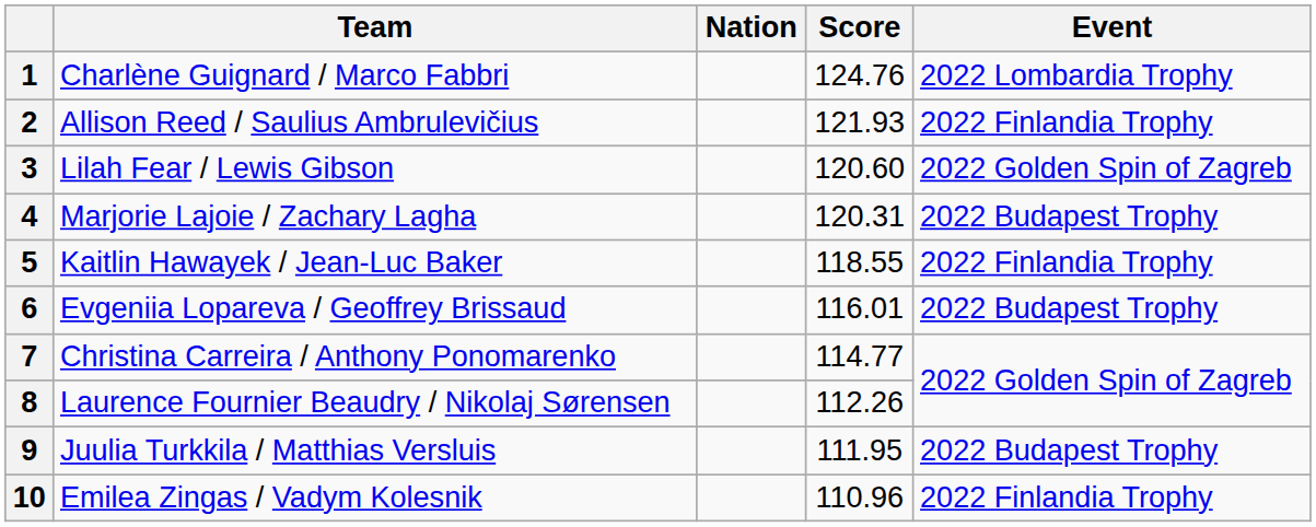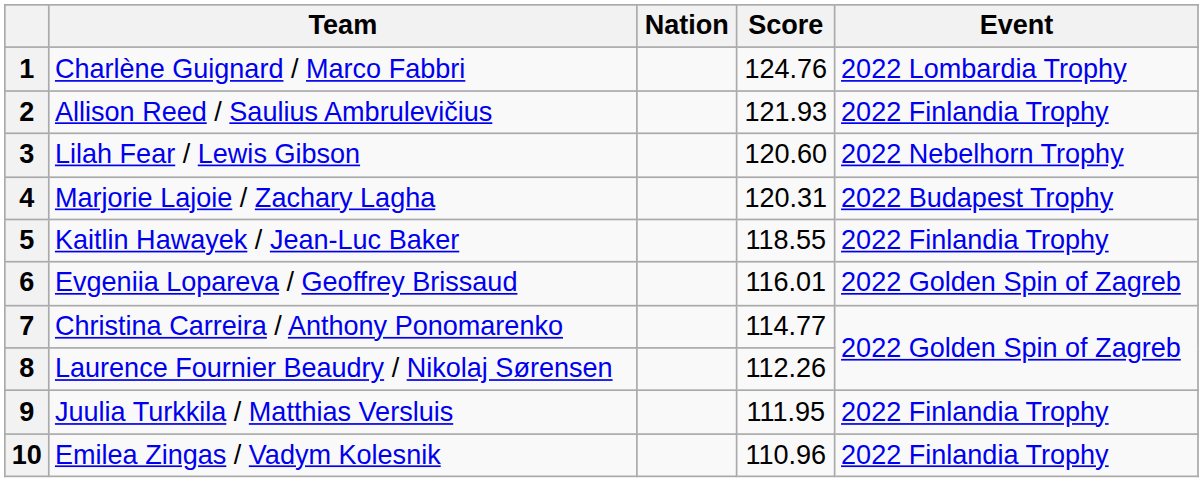 <table class="wikitable sortable" style="text-align:left; width:80%">
 <tr>
 <th scope="col"></th>
 <th scope="col">Team</th>
 <th scope="col">Nation</th>
 <th scope="col">Score</th>
 <th scope="col">Event</th>
 </tr>
 <tr>
 <th scope="row">1</th>
 <td><a href='#'>Charlène Guignard</a> / <a href='#'>Marco Fabbri</a></td>
 <td></td>
 <td style="text-align:center;">124.76</td>
 <td><a href='#'>2022 Lombardia Trophy</a></td>
 </tr>
 <tr>
 <th scope="row">2</th>
 <td><a href='#'>Allison Reed</a> / <a href='#'>Saulius Ambrulevičius</a></td>
 <td></td>
 <td style="text-align:center;">121.93</td>
 <td><a href='#'>2022 Finlandia Trophy</a></td>
 </tr>
 <tr>
 <th scope="row">3</th>
 <td><a href='#'>Lilah Fear</a> / <a href='#'>Lewis Gibson</a></td>
 <td></td>
 <td style="text-align:center;">120.60</td>
-<td><a href='#'>2022 Golden Spin of Zagreb</a></td>
+<td><a href='#'>2022 Nebelhorn Trophy</a></td>
 </tr>
 <tr>
 <th scope="row">4</th>
 <td><a href='#'>Marjorie Lajoie</a> / <a href='#'>Zachary Lagha</a></td>
 <td></td>
 <td style="text-align:center;">120.31</td>
 <td><a href='#'>2022 Budapest Trophy</a></td>
 </tr>
 <tr>
 <th scope="row">5</th>
 <td><a href='#'>Kaitlin Hawayek</a> / <a href='#'>Jean-Luc Baker</a></td>
 <td></td>
 <td style="text-align:center;">118.55</td>
 <td><a href='#'>2022 Finlandia Trophy</a></td>
 </tr>
 <tr>
 <th scope="row">6</th>
 <td><a href='#'>Evgeniia Lopareva</a> / <a href='#'>Geoffrey Brissaud</a></td>
 <td></td>
 <td style="text-align:center;">116.01</td>
-<td><a href='#'>2022 Budapest Trophy</a></td>
+<td><a href='#'>2022 Golden Spin of Zagreb</a></td>
 </tr>
 <tr>
 <th scope="row">7</th>
 <td><a href='#'>Christina Carreira</a> / <a href='#'>Anthony Ponomarenko</a></td>
 <td></td>
 <td style="text-align:center;">114.77</td>
 <td rowspan="2"><a href='#'>2022 Golden Spin of Zagreb</a></td>
 </tr>
 <tr>
 <th scope="row">8</th>
 <td><a href='#'>Laurence Fournier Beaudry</a> / <a href='#'>Nikolaj Sørensen</a></td>
 <td></td>
 <td style="text-align:center;">112.26</td>
 </tr>
 <tr>
 <th scope="row">9</th>
 <td><a href='#'>Juulia Turkkila</a> / <a href='#'>Matthias Versluis</a></td>
 <td></td>
 <td style="text-align:center;">111.95</td>
-<td><a href='#'>2022 Budapest Trophy</a></td>
+<td><a href='#'>2022 Finlandia Trophy</a></td>
 </tr>
 <tr>
 <th scope="row">10</th>
 <td><a href='#'>Emilea Zingas</a> / <a href='#'>Vadym Kolesnik</a></td>
 <td></td>
 <td style="text-align:center;">110.96</td>
 <td><a href='#'>2022 Finlandia Trophy</a></td>
 </tr>
 </table>
